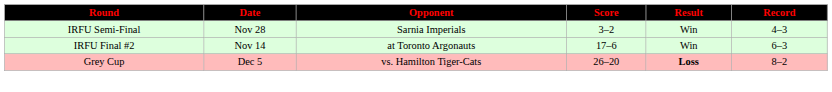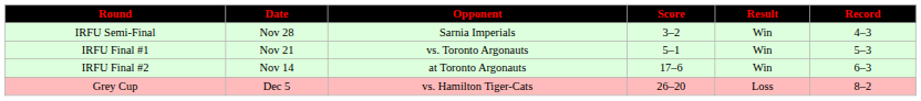 <table class="wikitable" width="80%">
 <tr align="center"  style="background:black;color:red;">
 <td><strong>Round</strong></td>
 <td><strong>Date</strong></td>
 <td><strong>Opponent</strong></td>
 <td><strong>Score</strong></td>
 <td><strong>Result</strong></td>
 <td><strong>Record</strong></td>
 </tr>
 <tr align="center" bgcolor="#ddffdd">
 <td>IRFU Semi-Final</td>
 <td>Nov 28</td>
 <td>Sarnia Imperials</td>
 <td>3–2</td>
 <td>Win</td>
 <td>4–3</td>
 </tr>
 <tr align="center" bgcolor="#ddffdd">
+<td>IRFU Final #1</td>
+<td>Nov 21</td>
+<td>vs. Toronto Argonauts</td>
+<td>5–1</td>
+<td>Win</td>
+<td>5–3</td>
+</tr>
+<tr align="center" bgcolor="#ddffdd">
 <td>IRFU Final #2</td>
 <td>Nov 14</td>
 <td>at Toronto Argonauts</td>
 <td>17–6</td>
 <td>Win</td>
 <td>6–3</td>
 </tr>
 <tr align="center" bgcolor="#ffbbbb">
 <td>Grey Cup</td>
 <td>Dec 5</td>
 <td>vs. Hamilton Tiger-Cats</td>
 <td>26–20</td>
-<td><strong>Loss</strong></td>
+<td>Loss</td>
 <td>8–2</td>
 </tr>
 </table>
